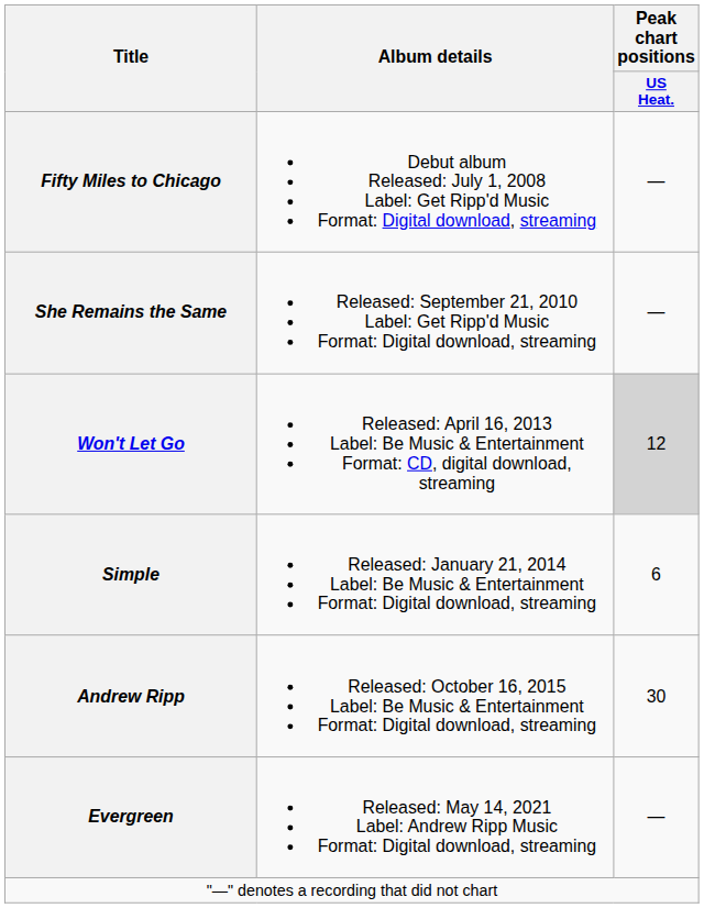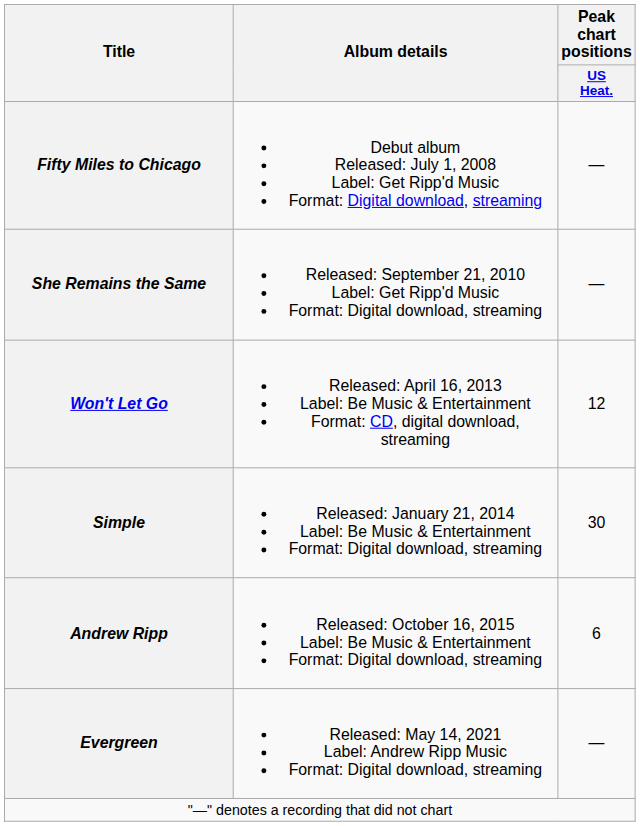 <table class="wikitable plainrowheaders" style="text-align:center;">
 <tr>
 <th scope="col" rowspan="2" style="width:14em;">Title</th>
 <th scope="col" rowspan="2" style="width:20em;">Album details</th>
 <th scope="col" colspan="1">Peak chart positions</th>
 </tr>
 <tr>
 <th scope="col" style="width:3em;font-size:85%;"><a href='#'>US<br>Heat.</a><br></th>
 </tr>
 <tr>
 <th scope="row"><em>Fifty Miles to Chicago</em></th>
 <td><br><ul><li>Debut album</li><li>Released: July 1, 2008</li><li>Label: Get Ripp'd Music</li><li>Format: <a href='#'>Digital download</a>, <a href='#'>streaming</a></li></ul></td>
 <td>—</td>
 </tr>
 <tr>
 <th scope="row"><em>She Remains the Same</em></th>
 <td><br><ul><li>Released: September 21, 2010</li><li>Label: Get Ripp'd Music</li><li>Format: Digital download, streaming</li></ul></td>
 <td>—</td>
 </tr>
 <tr>
 <th scope="row"><em><a href='#'>Won't Let Go</a></em></th>
 <td><br><ul><li>Released: April 16, 2013</li><li>Label: Be Music & Entertainment</li><li>Format: <a href='#'>CD</a>, digital download, streaming</li></ul></td>
-<td style="background: lightgrey;">12</td>
+<td>12</td>
 </tr>
 <tr>
 <th scope="row"><em>Simple</em></th>
 <td><br><ul><li>Released: January 21, 2014</li><li>Label: Be Music & Entertainment</li><li>Format: Digital download, streaming</li></ul></td>
-<td>6</td>
+<td>30</td>
 </tr>
 <tr>
 <th scope="row"><em>Andrew Ripp</em></th>
 <td><br><ul><li>Released: October 16, 2015</li><li>Label: Be Music & Entertainment</li><li>Format: Digital download, streaming</li></ul></td>
-<td>30</td>
+<td>6</td>
 </tr>
 <tr>
 <th scope="row"><em>Evergreen</em></th>
 <td><br><ul><li>Released: May 14, 2021</li><li>Label: Andrew Ripp Music</li><li>Format: Digital download, streaming</li></ul></td>
 <td>—</td>
 </tr>
 <tr>
 <td colspan="4" style="font-size:90%">"—" denotes a recording that did not chart</td>
 </tr>
 </table>
